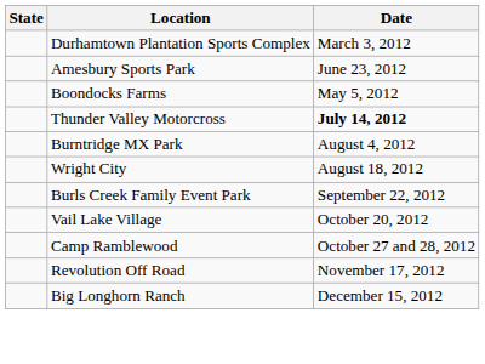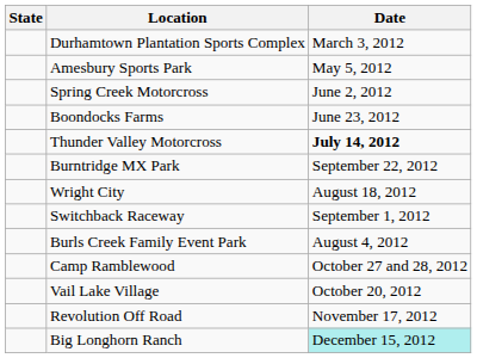 <table class="wikitable">
 <tr>
 <th>State</th>
 <th>Location</th>
 <th>Date</th>
 </tr>
 <tr>
 <td></td>
 <td>Durhamtown Plantation Sports Complex</td>
 <td>March 3, 2012</td>
 </tr>
 <tr>
 <td></td>
 <td>Amesbury Sports Park</td>
-<td>June 23, 2012</td>
+<td>May 5, 2012</td>
+</tr>
+<tr>
+<td></td>
+<td>Spring Creek Motorcross</td>
+<td>June 2, 2012</td>
 </tr>
 <tr>
 <td></td>
 <td>Boondocks Farms</td>
-<td>May 5, 2012</td>
+<td>June 23, 2012</td>
 </tr>
 <tr>
 <td></td>
 <td>Thunder Valley Motorcross</td>
 <td><strong>July 14, 2012</strong></td>
 </tr>
 <tr>
 <td></td>
 <td>Burntridge MX Park</td>
-<td>August 4, 2012</td>
+<td>September 22, 2012</td>
 </tr>
 <tr>
 <td></td>
 <td>Wright City</td>
 <td>August 18, 2012</td>
 </tr>
 <tr>
 <td></td>
+<td>Switchback Raceway</td>
+<td>September 1, 2012</td>
+</tr>
+<tr>
+<td></td>
 <td>Burls Creek Family Event Park</td>
-<td>September 22, 2012</td>
+<td>August 4, 2012</td>
+</tr>
+<tr>
+<td></td>
+<td>Camp Ramblewood</td>
+<td>October 27 and 28, 2012</td>
 </tr>
 <tr>
 <td></td>
 <td>Vail Lake Village</td>
 <td>October 20, 2012</td>
-</tr>
-<tr>
-<td></td>
-<td>Camp Ramblewood</td>
-<td>October 27 and 28, 2012</td>
 </tr>
 <tr>
 <td></td>
 <td>Revolution Off Road</td>
 <td>November 17, 2012</td>
 </tr>
 <tr>
 <td></td>
 <td>Big Longhorn Ranch</td>
-<td>December 15, 2012</td>
+<td style="background: paleturquoise;">December 15, 2012</td>
 </tr>
 </table>
